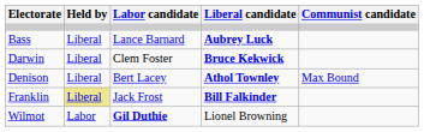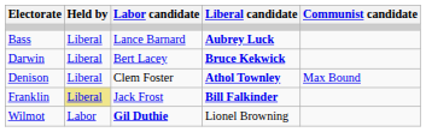 <table class="wikitable">
 <tr>
 <th>Electorate</th>
 <th>Held by</th>
 <th><a href='#'>Labor</a> candidate</th>
 <th><a href='#'>Liberal</a> candidate</th>
 <th><a href='#'>Communist</a> candidate</th>
 </tr>
 <tr bgcolor="#cccccc">
 <td></td>
 <td></td>
 <td></td>
 <td></td>
 <td></td>
 </tr>
 <tr>
 <td><a href='#'>Bass</a></td>
 <td><a href='#'>Liberal</a></td>
 <td><a href='#'>Lance Barnard</a></td>
 <td><strong><a href='#'>Aubrey Luck</a></strong></td>
 <td></td>
 </tr>
 <tr>
 <td><a href='#'>Darwin</a></td>
 <td><a href='#'>Liberal</a></td>
-<td>Clem Foster</td>
+<td><a href='#'>Bert Lacey</a></td>
 <td><strong><a href='#'>Bruce Kekwick</a></strong></td>
 <td></td>
 </tr>
 <tr>
 <td><a href='#'>Denison</a></td>
 <td><a href='#'>Liberal</a></td>
-<td><a href='#'>Bert Lacey</a></td>
+<td>Clem Foster</td>
 <td><strong><a href='#'>Athol Townley</a></strong></td>
 <td><a href='#'>Max Bound</a></td>
 </tr>
 <tr>
 <td><a href='#'>Franklin</a></td>
 <td style="background: khaki;"><a href='#'>Liberal</a></td>
 <td><a href='#'>Jack Frost</a></td>
 <td><strong><a href='#'>Bill Falkinder</a></strong></td>
 <td></td>
 </tr>
 <tr>
 <td><a href='#'>Wilmot</a></td>
 <td><a href='#'>Labor</a></td>
 <td><strong><a href='#'>Gil Duthie</a></strong></td>
 <td>Lionel Browning</td>
 <td></td>
 </tr>
 </table>
